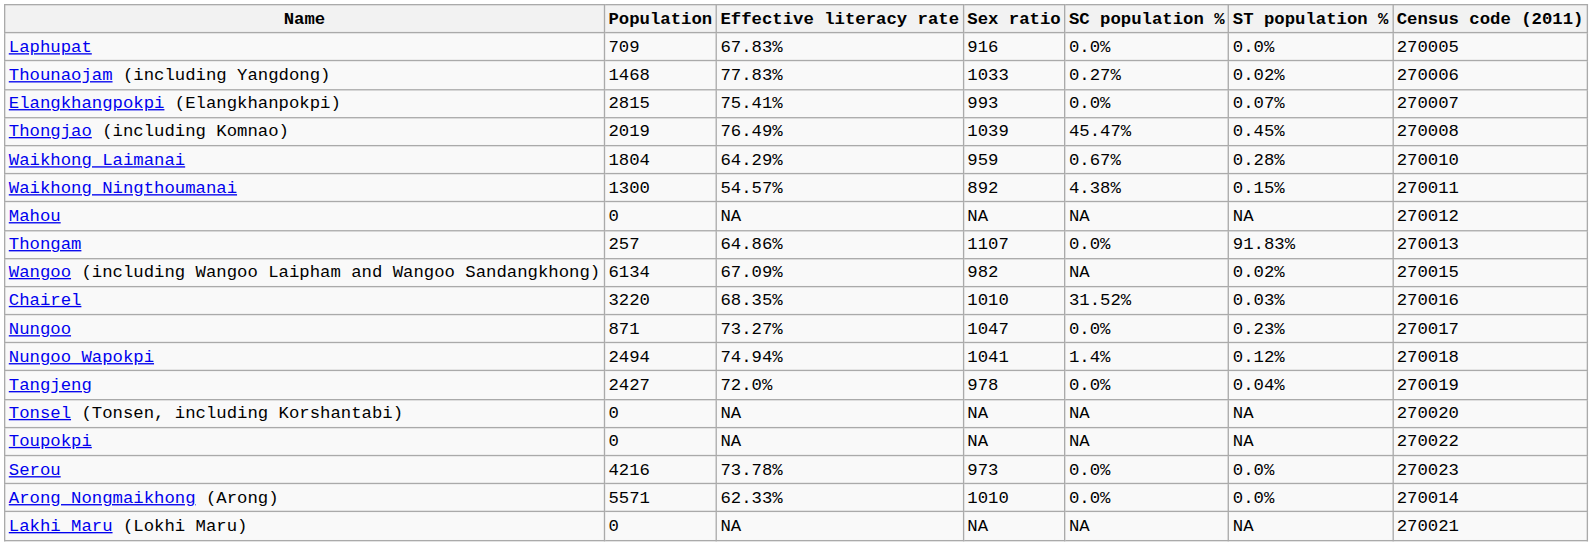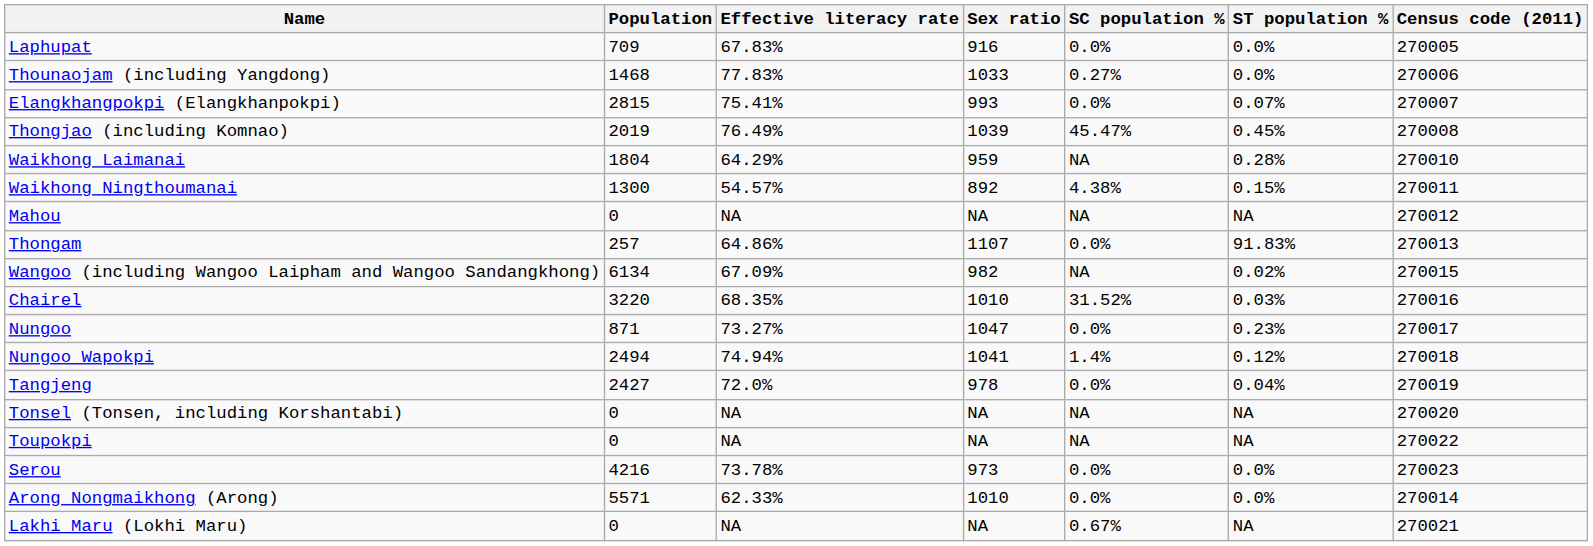 <table class="wikitable sortable">
 <tr>
 <th>Name</th>
 <th>Population</th>
 <th>Effective literacy rate</th>
 <th>Sex ratio</th>
 <th>SC population %</th>
 <th>ST population %</th>
 <th>Census code (2011)</th>
 </tr>
 <tr>
 <td><a href='#'>Laphupat</a></td>
 <td>709</td>
 <td>67.83%</td>
 <td>916</td>
 <td>0.0%</td>
 <td>0.0%</td>
 <td>270005</td>
 </tr>
 <tr>
 <td><a href='#'>Thounaojam</a> (including Yangdong)</td>
 <td>1468</td>
 <td>77.83%</td>
 <td>1033</td>
 <td>0.27%</td>
-<td>0.02%</td>
+<td>0.0%</td>
 <td>270006</td>
 </tr>
 <tr>
 <td><a href='#'>Elangkhangpokpi</a> (Elangkhanpokpi)</td>
 <td>2815</td>
 <td>75.41%</td>
 <td>993</td>
 <td>0.0%</td>
 <td>0.07%</td>
 <td>270007</td>
 </tr>
 <tr>
 <td><a href='#'>Thongjao</a> (including Komnao)</td>
 <td>2019</td>
 <td>76.49%</td>
 <td>1039</td>
 <td>45.47%</td>
 <td>0.45%</td>
 <td>270008</td>
 </tr>
 <tr>
 <td><a href='#'>Waikhong Laimanai</a></td>
 <td>1804</td>
 <td>64.29%</td>
 <td>959</td>
-<td>0.67%</td>
+<td>NA</td>
 <td>0.28%</td>
 <td>270010</td>
 </tr>
 <tr>
 <td><a href='#'>Waikhong Ningthoumanai</a></td>
 <td>1300</td>
 <td>54.57%</td>
 <td>892</td>
 <td>4.38%</td>
 <td>0.15%</td>
 <td>270011</td>
 </tr>
 <tr>
 <td><a href='#'>Mahou</a></td>
 <td>0</td>
 <td>NA</td>
 <td>NA</td>
 <td>NA</td>
 <td>NA</td>
 <td>270012</td>
 </tr>
 <tr>
 <td><a href='#'>Thongam</a></td>
 <td>257</td>
 <td>64.86%</td>
 <td>1107</td>
 <td>0.0%</td>
 <td>91.83%</td>
 <td>270013</td>
 </tr>
 <tr>
 <td><a href='#'>Wangoo</a> (including Wangoo Laipham and Wangoo Sandangkhong)</td>
 <td>6134</td>
 <td>67.09%</td>
 <td>982</td>
 <td>NA</td>
 <td>0.02%</td>
 <td>270015</td>
 </tr>
 <tr>
 <td><a href='#'>Chairel</a></td>
 <td>3220</td>
 <td>68.35%</td>
 <td>1010</td>
 <td>31.52%</td>
 <td>0.03%</td>
 <td>270016</td>
 </tr>
 <tr>
 <td><a href='#'>Nungoo</a></td>
 <td>871</td>
 <td>73.27%</td>
 <td>1047</td>
 <td>0.0%</td>
 <td>0.23%</td>
 <td>270017</td>
 </tr>
 <tr>
 <td><a href='#'>Nungoo Wapokpi</a></td>
 <td>2494</td>
 <td>74.94%</td>
 <td>1041</td>
 <td>1.4%</td>
 <td>0.12%</td>
 <td>270018</td>
 </tr>
 <tr>
 <td><a href='#'>Tangjeng</a></td>
 <td>2427</td>
 <td>72.0%</td>
 <td>978</td>
 <td>0.0%</td>
 <td>0.04%</td>
 <td>270019</td>
 </tr>
 <tr>
 <td><a href='#'>Tonsel</a> (Tonsen, including Korshantabi)</td>
 <td>0</td>
 <td>NA</td>
 <td>NA</td>
 <td>NA</td>
 <td>NA</td>
 <td>270020</td>
 </tr>
 <tr>
 <td><a href='#'>Toupokpi</a></td>
 <td>0</td>
 <td>NA</td>
 <td>NA</td>
 <td>NA</td>
 <td>NA</td>
 <td>270022</td>
 </tr>
 <tr>
 <td><a href='#'>Serou</a></td>
 <td>4216</td>
 <td>73.78%</td>
 <td>973</td>
 <td>0.0%</td>
 <td>0.0%</td>
 <td>270023</td>
 </tr>
 <tr>
 <td><a href='#'>Arong Nongmaikhong</a> (Arong)</td>
 <td>5571</td>
 <td>62.33%</td>
 <td>1010</td>
 <td>0.0%</td>
 <td>0.0%</td>
 <td>270014</td>
 </tr>
 <tr>
 <td><a href='#'>Lakhi Maru</a> (Lokhi Maru)</td>
 <td>0</td>
 <td>NA</td>
 <td>NA</td>
-<td>NA</td>
+<td>0.67%</td>
 <td>NA</td>
 <td>270021</td>
 </tr>
 </table>
